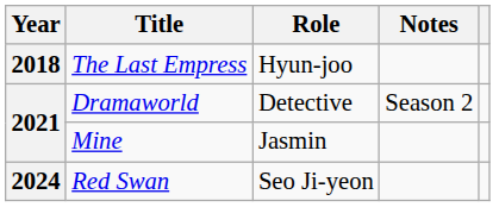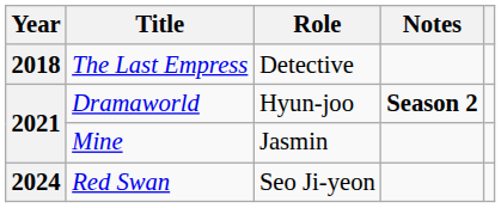 <table class="wikitable sortable plainrowheaders">
 <tr>
 <th scope="col">Year</th>
 <th scope="col">Title</th>
 <th scope="col">Role</th>
 <th scope="col">Notes</th>
 <th scope="col" class="unsortable"></th>
 </tr>
 <tr>
 <th scope="row">2018</th>
 <td><em><a href='#'>The Last Empress</a></em></td>
-<td>Hyun-joo</td>
+<td>Detective</td>
 <td></td>
 <td style="text-align:center"></td>
 </tr>
 <tr>
 <th scope="row" rowspan="2">2021</th>
 <td><em><a href='#'>Dramaworld</a></em></td>
-<td>Detective</td>
-<td>Season 2</td>
+<td>Hyun-joo</td>
+<td><strong>Season 2</strong></td>
 <td style="text-align:center"></td>
 </tr>
 <tr>
 <td><em><a href='#'>Mine</a></em></td>
 <td>Jasmin</td>
 <td></td>
 <td style="text-align:center"></td>
 </tr>
 <tr>
 <th scope="row">2024</th>
 <td><em><a href='#'>Red Swan</a></em></td>
 <td>Seo Ji-yeon</td>
 <td></td>
 <td style="text-align:center"></td>
 </tr>
 </table>
